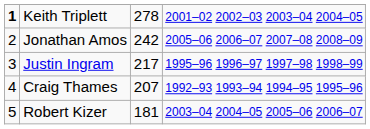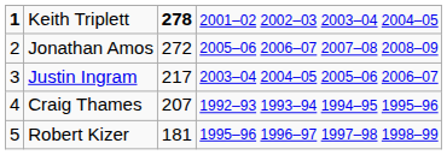 <table class="wikitable">
 <tr>
 </tr>
 <tr>
 <td><strong>1</strong></td>
 <td>Keith Triplett</td>
-<td>278</td>
+<td><strong>278</strong></td>
 <td style="font-size:80%;"><a href='#'>2001–02</a> <a href='#'>2002–03</a> <a href='#'>2003–04</a> <a href='#'>2004–05</a></td>
 </tr>
 <tr>
 <td>2</td>
 <td>Jonathan Amos</td>
-<td>242</td>
+<td>272</td>
 <td style="font-size:80%;"><a href='#'>2005–06</a> <a href='#'>2006–07</a> <a href='#'>2007–08</a> <a href='#'>2008–09</a></td>
 </tr>
 <tr>
 <td>3</td>
 <td><a href='#'>Justin Ingram</a></td>
 <td>217</td>
-<td style="font-size:80%;"><a href='#'>1995–96</a> <a href='#'>1996–97</a> <a href='#'>1997–98</a> <a href='#'>1998–99</a></td>
+<td style="font-size:80%;"><a href='#'>2003–04</a> <a href='#'>2004–05</a> <a href='#'>2005–06</a> <a href='#'>2006–07</a></td>
 </tr>
 <tr>
 <td>4</td>
 <td>Craig Thames</td>
 <td>207</td>
 <td style="font-size:80%;"><a href='#'>1992–93</a> <a href='#'>1993–94</a> <a href='#'>1994–95</a> <a href='#'>1995–96</a></td>
 </tr>
 <tr>
 <td>5</td>
 <td>Robert Kizer</td>
 <td>181</td>
-<td style="font-size:80%;"><a href='#'>2003–04</a> <a href='#'>2004–05</a> <a href='#'>2005–06</a> <a href='#'>2006–07</a></td>
+<td style="font-size:80%;"><a href='#'>1995–96</a> <a href='#'>1996–97</a> <a href='#'>1997–98</a> <a href='#'>1998–99</a></td>
 </tr>
 </table>
